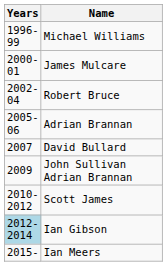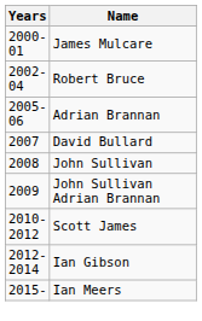 <table class="wikitable">
 <tr>
 <th scope="col" style="width:3em;">Years</th>
 <th scope="col" style="width:11em;">Name</th>
-</tr>
-<tr>
-<td>1996-99</td>
-<td>Michael Williams</td>
 </tr>
 <tr>
 <td>2000-01</td>
 <td>James Mulcare</td>
 </tr>
 <tr>
 <td>2002-04</td>
 <td>Robert Bruce</td>
 </tr>
 <tr>
 <td>2005-06</td>
 <td>Adrian Brannan</td>
 </tr>
 <tr>
 <td>2007</td>
 <td>David Bullard</td>
 </tr>
 <tr>
+<td>2008</td>
+<td>John Sullivan</td>
+</tr>
+<tr>
 <td>2009</td>
 <td>John Sullivan<br>Adrian Brannan</td>
 </tr>
 <tr>
 <td>2010-2012</td>
 <td>Scott James</td>
 </tr>
 <tr>
-<td style="background: lightblue;">2012-2014</td>
+<td>2012-2014</td>
 <td>Ian Gibson</td>
 </tr>
 <tr>
 <td>2015-</td>
 <td>Ian Meers</td>
 </tr>
 </table>
